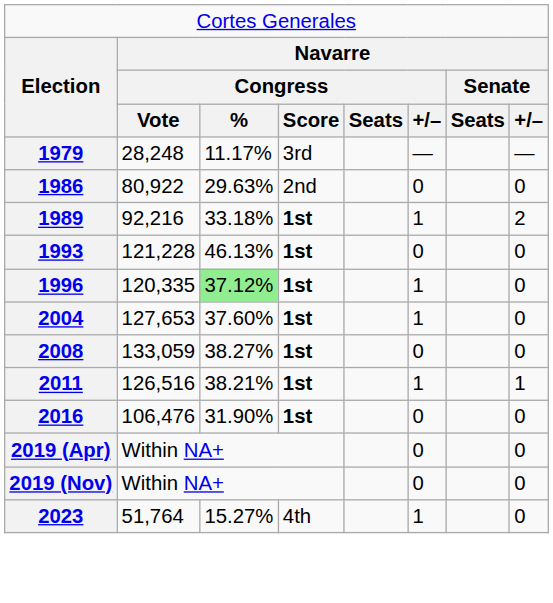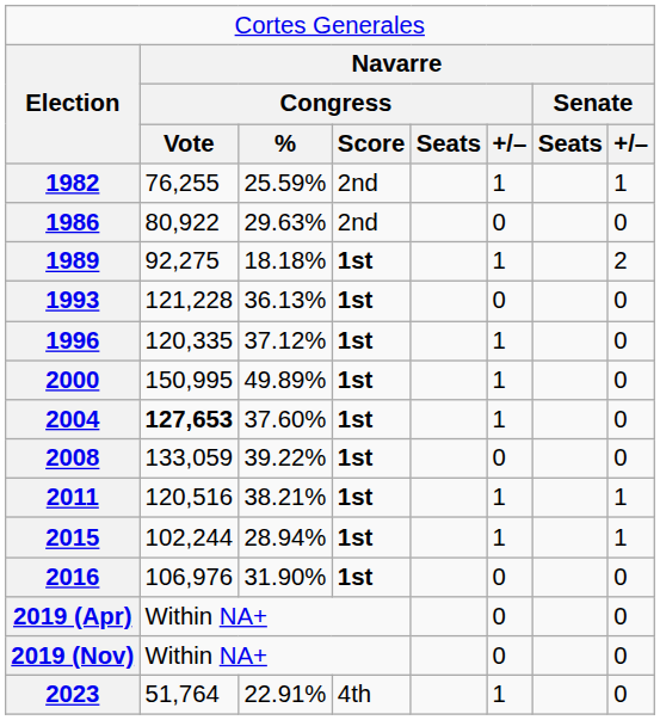 <table class="wikitable" style="font-size:97%; text-align:left;">
 <tr>
 <td colspan="8" align="center"><a href='#'>Cortes Generales</a></td>
 </tr>
 <tr>
 <th rowspan="3">Election</th>
 <th colspan="7">Navarre</th>
 </tr>
 <tr>
 <th colspan="5">Congress</th>
 <th colspan="2">Senate</th>
 </tr>
 <tr>
 <th>Vote</th>
 <th>%</th>
 <th>Score</th>
 <th>Seats</th>
 <th>+/–</th>
 <th>Seats</th>
 <th>+/–</th>
 </tr>
 <tr>
-<th><a href='#'>1979</a></th>
-<td>28,248</td>
-<td>11.17%</td>
-<td>3rd</td>
+<th><a href='#'>1982</a></th>
+<td>76,255</td>
+<td>25.59%</td>
+<td>2nd</td>
 <td></td>
-<td>—</td>
+<td>1</td>
 <td></td>
-<td>—</td>
+<td>1</td>
 </tr>
 <tr>
 <th><a href='#'>1986</a></th>
 <td>80,922</td>
 <td>29.63%</td>
 <td>2nd</td>
 <td></td>
 <td>0</td>
 <td></td>
 <td>0</td>
 </tr>
 <tr>
 <th><a href='#'>1989</a></th>
-<td>92,216</td>
-<td>33.18%</td>
+<td>92,275</td>
+<td>18.18%</td>
 <td><strong>1st</strong></td>
 <td></td>
 <td>1</td>
 <td></td>
 <td>2</td>
 </tr>
 <tr>
 <th><a href='#'>1993</a></th>
 <td>121,228</td>
-<td>46.13%</td>
+<td>36.13%</td>
 <td><strong>1st</strong></td>
 <td></td>
 <td>0</td>
 <td></td>
 <td>0</td>
 </tr>
 <tr>
 <th><a href='#'>1996</a></th>
 <td>120,335</td>
-<td style="background: lightgreen;">37.12%</td>
+<td>37.12%</td>
+<td><strong>1st</strong></td>
+<td></td>
+<td>1</td>
+<td></td>
+<td>0</td>
+</tr>
+<tr>
+<th><a href='#'>2000</a></th>
+<td>150,995</td>
+<td>49.89%</td>
 <td><strong>1st</strong></td>
 <td></td>
 <td>1</td>
 <td></td>
 <td>0</td>
 </tr>
 <tr>
 <th><a href='#'>2004</a></th>
-<td>127,653</td>
+<td><strong>127,653</strong></td>
 <td>37.60%</td>
 <td><strong>1st</strong></td>
 <td></td>
 <td>1</td>
 <td></td>
 <td>0</td>
 </tr>
 <tr>
 <th><a href='#'>2008</a></th>
 <td>133,059</td>
-<td>38.27%</td>
+<td>39.22%</td>
 <td><strong>1st</strong></td>
 <td></td>
 <td>0</td>
 <td></td>
 <td>0</td>
 </tr>
 <tr>
 <th><a href='#'>2011</a> </th>
-<td>126,516</td>
+<td>120,516</td>
 <td>38.21%</td>
 <td><strong>1st</strong></td>
 <td></td>
 <td>1</td>
 <td></td>
 <td>1</td>
 </tr>
 <tr>
+<th><a href='#'>2015</a></th>
+<td>102,244</td>
+<td>28.94%</td>
+<td><strong>1st</strong></td>
+<td></td>
+<td>1</td>
+<td></td>
+<td>1</td>
+</tr>
+<tr>
 <th><a href='#'>2016</a></th>
-<td>106,476</td>
+<td>106,976</td>
 <td>31.90%</td>
 <td><strong>1st</strong></td>
 <td></td>
 <td>0</td>
 <td></td>
 <td>0</td>
 </tr>
 <tr>
 <th><a href='#'>2019 (Apr)</a></th>
 <td colspan="3">Within <a href='#'>NA+</a></td>
 <td></td>
 <td>0</td>
 <td></td>
 <td>0</td>
 </tr>
 <tr>
 <th><a href='#'>2019 (Nov)</a></th>
 <td colspan="3">Within <a href='#'>NA+</a></td>
 <td></td>
 <td>0</td>
 <td></td>
 <td>0</td>
 </tr>
 <tr>
 <th><a href='#'>2023</a></th>
 <td>51,764</td>
-<td>15.27%</td>
+<td>22.91%</td>
 <td>4th</td>
 <td></td>
 <td>1</td>
 <td></td>
 <td>0</td>
 </tr>
 </table>
